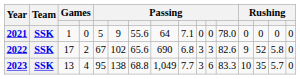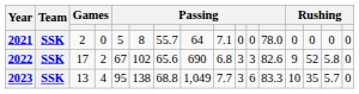 <table class="wikitable" style="text-align:center;">
 <tr>
 <th rowspan="2">Year</th>
 <th rowspan="2">Team</th>
 <th colspan="2">Games</th>
 <th colspan="8">Passing</th>
 <th colspan="4">Rushing</th>
 </tr>
 <tr>
 <th></th>
 <th></th>
 <th></th>
 <th></th>
 <th></th>
 <th></th>
 <th></th>
 <th></th>
 <th></th>
 <th></th>
 <th></th>
 <th></th>
 <th></th>
 <th></th>
 </tr>
 <tr>
 <th><a href='#'>2021</a></th>
 <th><a href='#'>SSK</a></th>
-<td>1</td>
+<td>2</td>
 <td>0</td>
 <td>5</td>
-<td>9</td>
-<td>55.6</td>
+<td>8</td>
+<td>55.7</td>
 <td>64</td>
 <td>7.1</td>
 <td>0</td>
 <td>0</td>
 <td>78.0</td>
 <td>0</td>
 <td>0</td>
 <td>0</td>
 <td>0</td>
 </tr>
 <tr>
 <th><a href='#'>2022</a></th>
 <th><a href='#'>SSK</a></th>
 <td>17</td>
 <td>2</td>
 <td>67</td>
 <td>102</td>
 <td>65.6</td>
 <td>690</td>
 <td>6.8</td>
 <td>3</td>
 <td>3</td>
 <td>82.6</td>
 <td>9</td>
 <td>52</td>
 <td>5.8</td>
 <td>0</td>
 </tr>
 <tr>
 <th><a href='#'>2023</a></th>
 <th><a href='#'>SSK</a></th>
 <td>13</td>
 <td>4</td>
 <td>95</td>
 <td>138</td>
 <td>68.8</td>
 <td>1,049</td>
 <td>7.7</td>
 <td>3</td>
 <td>6</td>
 <td>83.3</td>
 <td>10</td>
 <td>35</td>
 <td>5.7</td>
 <td>0</td>
 </tr>
 </table>
